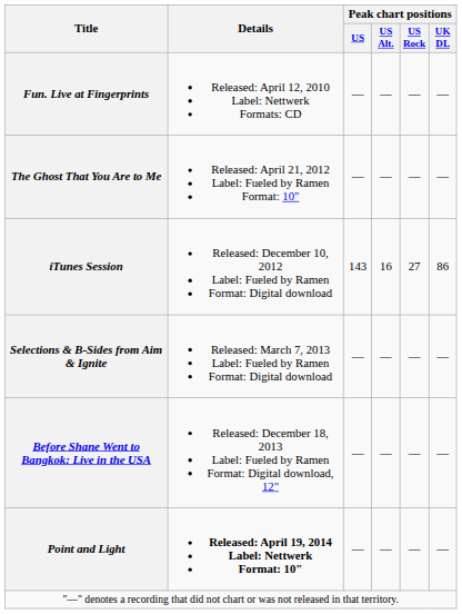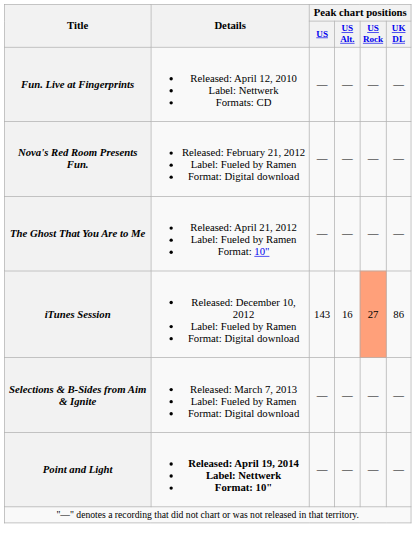 <table class="wikitable plainrowheaders" style="text-align:center;">
 <tr>
 <th scope="col" rowspan="2" style="width:16em;">Title</th>
 <th scope="col" rowspan="2" style="width:17em;">Details</th>
 <th scope="col" colspan="4">Peak chart positions</th>
 </tr>
 <tr>
 <th scope="col" style="width:2.5em;font-size:85%;"><a href='#'>US</a><br></th>
 <th scope="col" style="width:2.5em;font-size:85%;"><a href='#'>US<br>Alt.</a><br></th>
 <th scope="col" style="width:2.5em;font-size:85%;"><a href='#'>US<br>Rock</a><br></th>
 <th scope="col" style="width:2.5em;font-size:85%;"><a href='#'>UK<br>DL</a><br></th>
 </tr>
 <tr>
 <th scope="row"><em>Fun. Live at Fingerprints</em></th>
 <td><br><ul><li>Released: April 12, 2010</li><li>Label: Nettwerk</li><li>Formats: CD</li></ul></td>
 <td>—</td>
 <td>—</td>
 <td>—</td>
 <td>—</td>
 </tr>
 <tr>
+<th scope="row"><em>Nova's Red Room Presents Fun.</em></th>
+<td><br><ul><li>Released: February 21, 2012</li><li>Label: Fueled by Ramen</li><li>Format: Digital download</li></ul></td>
+<td>—</td>
+<td>—</td>
+<td>—</td>
+<td>—</td>
+</tr>
+<tr>
 <th scope="row"><em>The Ghost That You Are to Me</em></th>
 <td><br><ul><li>Released: April 21, 2012</li><li>Label: Fueled by Ramen</li><li>Format: <a href='#'>10"</a></li></ul></td>
 <td>—</td>
 <td>—</td>
 <td>—</td>
 <td>—</td>
 </tr>
 <tr>
 <th scope="row"><em>iTunes Session</em></th>
 <td><br><ul><li>Released: December 10, 2012</li><li>Label: Fueled by Ramen</li><li>Format: Digital download</li></ul></td>
 <td>143</td>
 <td>16</td>
-<td>27</td>
+<td style="background: lightsalmon;">27</td>
 <td>86</td>
 </tr>
 <tr>
 <th scope="row"><em>Selections & B-Sides from Aim & Ignite</em></th>
 <td><br><ul><li>Released: March 7, 2013</li><li>Label: Fueled by Ramen</li><li>Format: Digital download</li></ul></td>
-<td>—</td>
-<td>—</td>
-<td>—</td>
-<td>—</td>
-</tr>
-<tr>
-<th scope="row"><em><a href='#'>Before Shane Went to Bangkok: Live in the USA</a></em></th>
-<td><br><ul><li>Released: December 18, 2013</li><li>Label: Fueled by Ramen</li><li>Format: Digital download, <a href='#'>12"</a></li></ul></td>
 <td>—</td>
 <td>—</td>
 <td>—</td>
 <td>—</td>
 </tr>
 <tr>
 <th scope="row"><em>Point and Light</em></th>
 <td><strong><br><ul><li>Released: April 19, 2014</li><li>Label: Nettwerk</li><li>Format: 10"</li></ul></strong></td>
 <td>—</td>
 <td>—</td>
 <td>—</td>
 <td>—</td>
 </tr>
 <tr>
 <td colspan="6" style="font-size:90%">"—" denotes a recording that did not chart or was not released in that territory.</td>
 </tr>
 </table>
